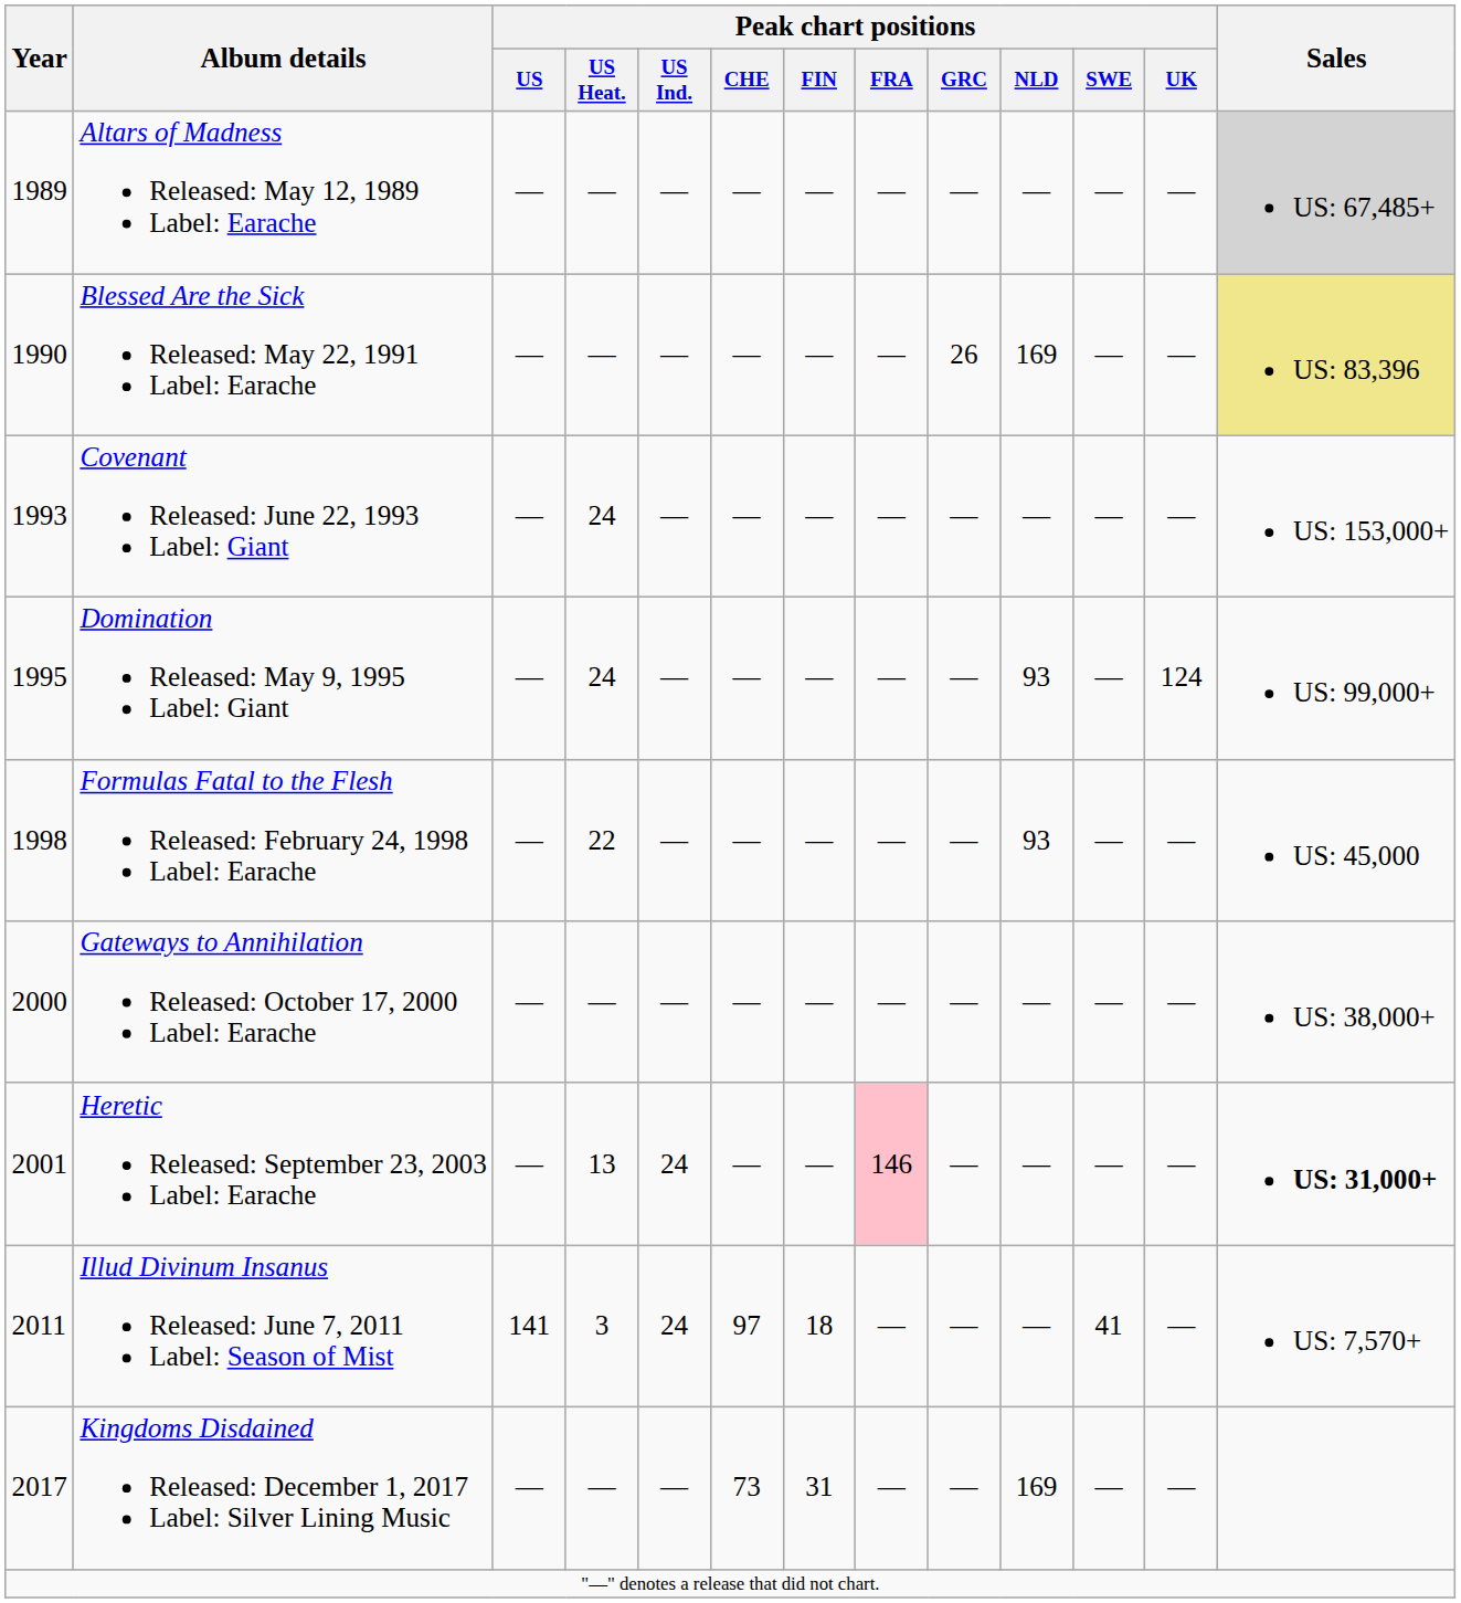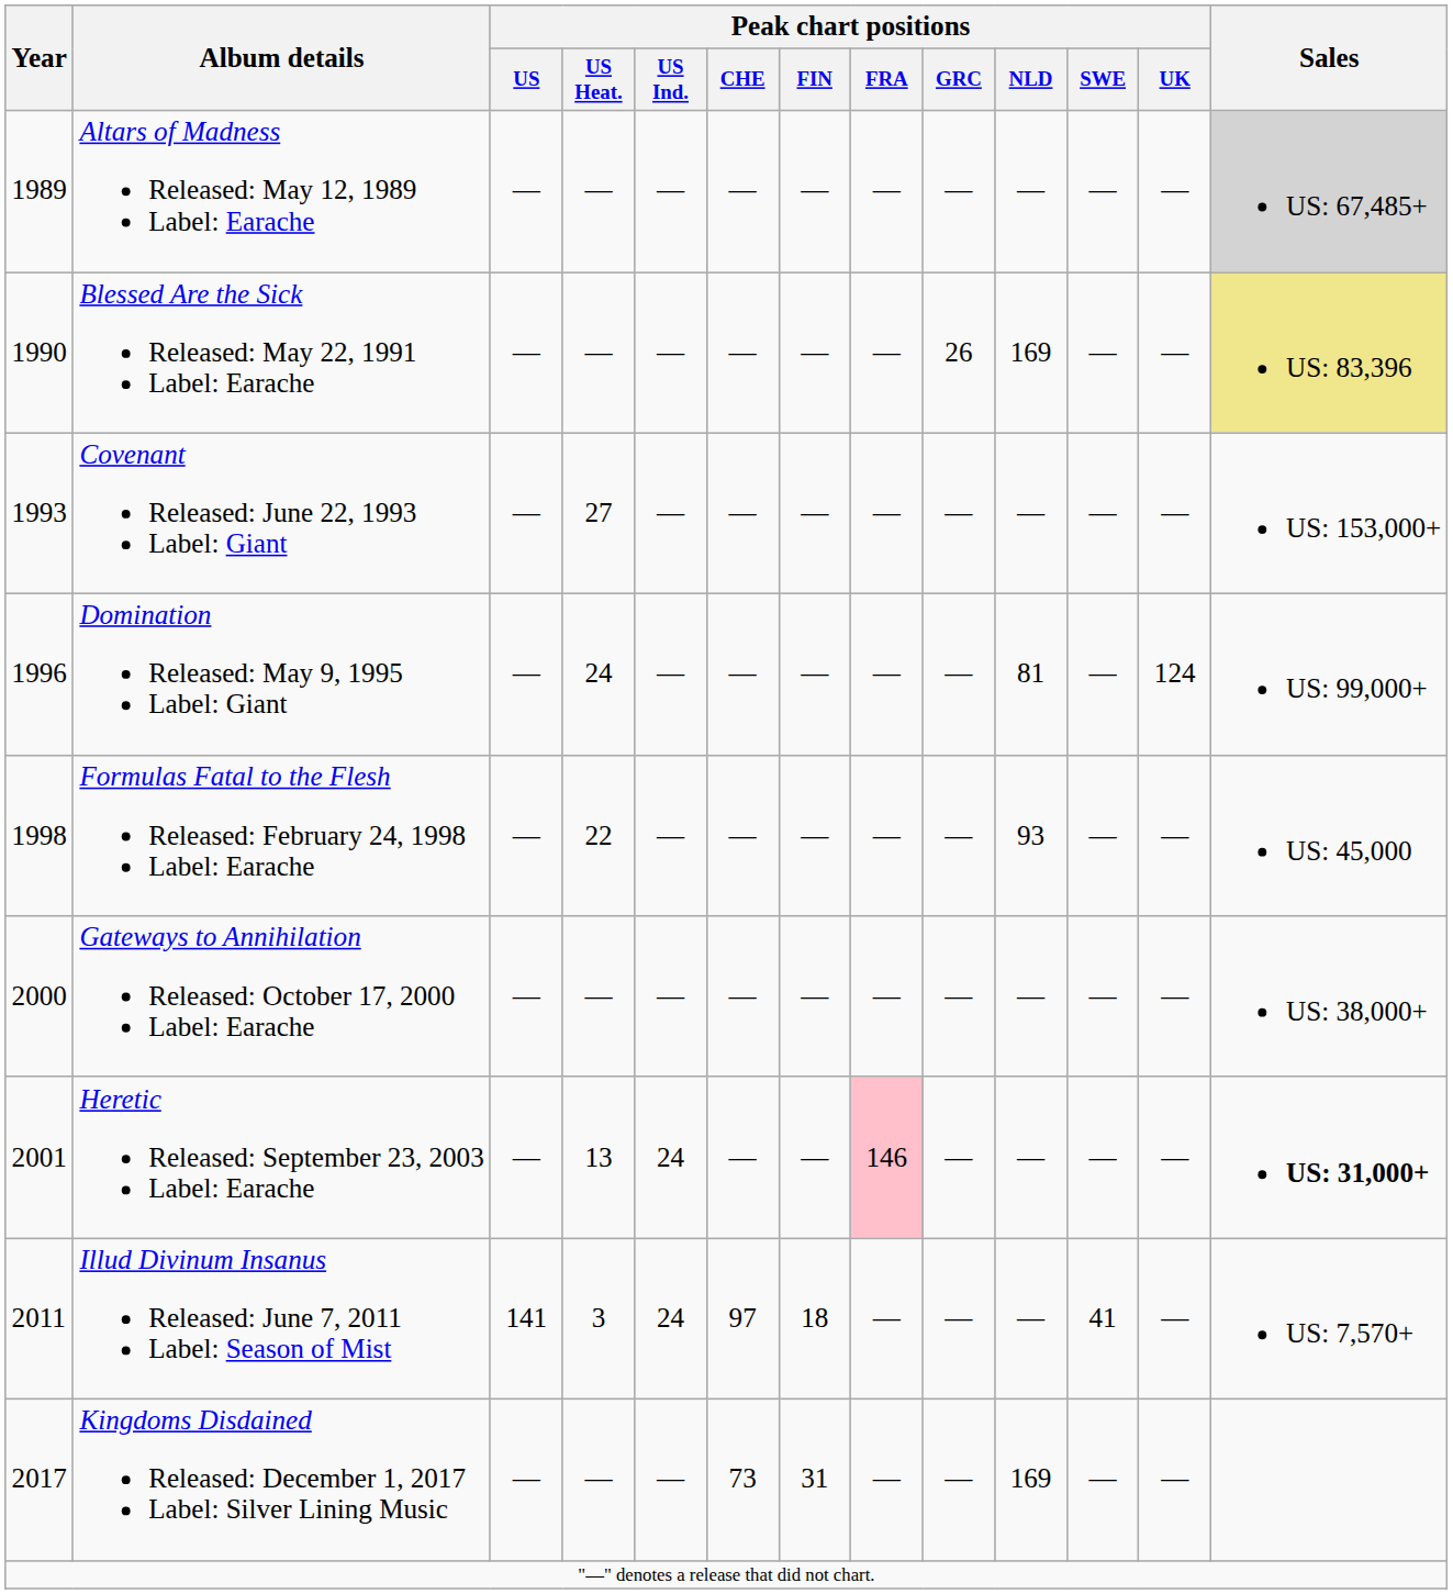 <table class="wikitable">
 <tr>
 <th rowspan="2">Year</th>
 <th rowspan="2">Album details</th>
 <th colspan="10">Peak chart positions</th>
 <th rowspan="2">Sales</th>
 </tr>
 <tr>
 <th style="width:3em;font-size:75%;"><a href='#'>US</a><br></th>
 <th style="width:3em;font-size:75%;"><a href='#'>US<br>Heat.</a><br></th>
 <th style="width:3em;font-size:75%;"><a href='#'>US<br>Ind.</a><br></th>
 <th style="width:3em;font-size:75%;"><a href='#'>CHE</a><br></th>
 <th style="width:3em;font-size:75%;"><a href='#'>FIN</a><br></th>
 <th style="width:3em;font-size:75%;"><a href='#'>FRA</a><br></th>
 <th style="width:3em;font-size:75%;"><a href='#'>GRC</a><br></th>
 <th style="width:3em;font-size:75%;"><a href='#'>NLD</a><br></th>
 <th style="width:3em;font-size:75%;"><a href='#'>SWE</a><br></th>
 <th style="width:3em;font-size:75%;"><a href='#'>UK</a><br></th>
 </tr>
 <tr>
 <td>1989</td>
 <td style="text-align:left;"><em><a href='#'>Altars of Madness</a></em><br><ul><li>Released: May 12, 1989</li><li>Label: <a href='#'>Earache</a></li></ul></td>
 <td style="text-align:center;">—</td>
 <td style="text-align:center;">—</td>
 <td style="text-align:center;">—</td>
 <td style="text-align:center;">—</td>
 <td style="text-align:center;">—</td>
 <td style="text-align:center;">—</td>
 <td style="text-align:center;">—</td>
 <td style="text-align:center;">—</td>
 <td style="text-align:center;">—</td>
 <td style="text-align:center;">—</td>
 <td style="background: lightgrey;"><br><ul><li>US: 67,485+</li></ul></td>
 </tr>
 <tr>
 <td>1990</td>
 <td style="text-align:left;"><em><a href='#'>Blessed Are the Sick</a></em><br><ul><li>Released: May 22, 1991</li><li>Label: Earache</li></ul></td>
 <td style="text-align:center;">—</td>
 <td style="text-align:center;">—</td>
 <td style="text-align:center;">—</td>
 <td style="text-align:center;">—</td>
 <td style="text-align:center;">—</td>
 <td style="text-align:center;">—</td>
 <td style="text-align:center;">26</td>
 <td style="text-align:center;">169</td>
 <td style="text-align:center;">—</td>
 <td style="text-align:center;">—</td>
 <td style="background: khaki;"><br><ul><li>US: 83,396</li></ul></td>
 </tr>
 <tr>
 <td>1993</td>
 <td style="text-align:left;"><em><a href='#'>Covenant</a></em><br><ul><li>Released: June 22, 1993</li><li>Label: <a href='#'>Giant</a></li></ul></td>
 <td style="text-align:center;">—</td>
-<td style="text-align:center;">24</td>
+<td style="text-align:center;">27</td>
 <td style="text-align:center;">—</td>
 <td style="text-align:center;">—</td>
 <td style="text-align:center;">—</td>
 <td style="text-align:center;">—</td>
 <td style="text-align:center;">—</td>
 <td style="text-align:center;">—</td>
 <td style="text-align:center;">—</td>
 <td style="text-align:center;">—</td>
 <td><br><ul><li>US: 153,000+</li></ul></td>
 </tr>
 <tr>
-<td>1995</td>
+<td>1996</td>
 <td style="text-align:left;"><em><a href='#'>Domination</a></em><br><ul><li>Released: May 9, 1995</li><li>Label: Giant</li></ul></td>
 <td style="text-align:center;">—</td>
 <td style="text-align:center;">24</td>
 <td style="text-align:center;">—</td>
 <td style="text-align:center;">—</td>
 <td style="text-align:center;">—</td>
 <td style="text-align:center;">—</td>
 <td style="text-align:center;">—</td>
-<td style="text-align:center;">93</td>
+<td style="text-align:center;">81</td>
 <td style="text-align:center;">—</td>
 <td style="text-align:center;">124</td>
 <td><br><ul><li>US: 99,000+</li></ul></td>
 </tr>
 <tr>
 <td>1998</td>
 <td style="text-align:left;"><em><a href='#'>Formulas Fatal to the Flesh</a></em><br><ul><li>Released: February 24, 1998</li><li>Label: Earache</li></ul></td>
 <td style="text-align:center;">—</td>
 <td style="text-align:center;">22</td>
 <td style="text-align:center;">—</td>
 <td style="text-align:center;">—</td>
 <td style="text-align:center;">—</td>
 <td style="text-align:center;">—</td>
 <td style="text-align:center;">—</td>
 <td style="text-align:center;">93</td>
 <td style="text-align:center;">—</td>
 <td style="text-align:center;">—</td>
 <td><br><ul><li>US: 45,000</li></ul></td>
 </tr>
 <tr>
 <td>2000</td>
 <td style="text-align:left;"><em><a href='#'>Gateways to Annihilation</a></em><br><ul><li>Released: October 17, 2000</li><li>Label: Earache</li></ul></td>
 <td style="text-align:center;">—</td>
 <td style="text-align:center;">—</td>
 <td style="text-align:center;">—</td>
 <td style="text-align:center;">—</td>
 <td style="text-align:center;">—</td>
 <td style="text-align:center;">—</td>
 <td style="text-align:center;">—</td>
 <td style="text-align:center;">—</td>
 <td style="text-align:center;">—</td>
 <td style="text-align:center;">—</td>
 <td><br><ul><li>US: 38,000+</li></ul></td>
 </tr>
 <tr>
 <td>2001</td>
 <td style="text-align:left;"><em><a href='#'>Heretic</a></em><br><ul><li>Released: September 23, 2003</li><li>Label: Earache</li></ul></td>
 <td style="text-align:center;">—</td>
 <td style="text-align:center;">13</td>
 <td style="text-align:center;">24</td>
 <td style="text-align:center;">—</td>
 <td style="text-align:center;">—</td>
 <td style="background: pink; text-align:center;">146</td>
 <td style="text-align:center;">—</td>
 <td style="text-align:center;">—</td>
 <td style="text-align:center;">—</td>
 <td style="text-align:center;">—</td>
 <td><strong><br><ul><li>US: 31,000+</li></ul></strong></td>
 </tr>
 <tr>
 <td>2011</td>
 <td style="text-align:left;"><em><a href='#'>Illud Divinum Insanus</a></em><br><ul><li>Released: June 7, 2011</li><li>Label: <a href='#'>Season of Mist</a></li></ul></td>
 <td style="text-align:center;">141</td>
 <td style="text-align:center;">3</td>
 <td style="text-align:center;">24</td>
 <td style="text-align:center;">97</td>
 <td style="text-align:center;">18</td>
 <td style="text-align:center;">—</td>
 <td style="text-align:center;">—</td>
 <td style="text-align:center;">—</td>
 <td style="text-align:center;">41</td>
 <td style="text-align:center;">—</td>
 <td><br><ul><li>US: 7,570+</li></ul></td>
 </tr>
 <tr>
 <td>2017</td>
 <td><em><a href='#'>Kingdoms Disdained</a></em><br><ul><li>Released: December 1, 2017</li><li>Label: Silver Lining Music</li></ul></td>
 <td style="text-align:center;">—</td>
 <td style="text-align:center;">—</td>
 <td style="text-align:center;">—</td>
 <td style="text-align:center;">73</td>
 <td style="text-align:center;">31</td>
 <td style="text-align:center;">—</td>
 <td style="text-align:center;">—</td>
 <td style="text-align:center;">169</td>
 <td style="text-align:center;">—</td>
 <td style="text-align:center;">—</td>
 <td></td>
 </tr>
 <tr>
 <td colspan="14" style="text-align:center; font-size:8pt;">"—" denotes a release that did not chart.</td>
 </tr>
 </table>
